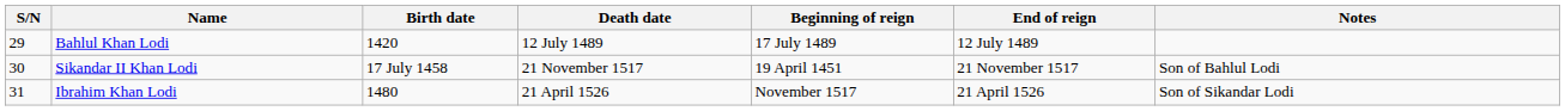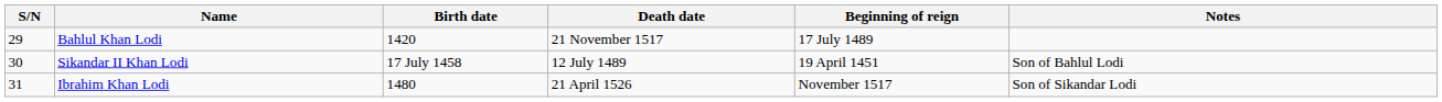 <table class=wikitable width="100%">
 <tr>
 <th width="3%" bgcolor="#CEDFF2">S/N</th>
 <th width="20%" bgcolor="#CEDFF2">Name</th>
 <th width="10%" bgcolor="#CEDFF2">Birth date</th>
 <th width="15%" bgcolor="#CEDFF2">Death date</th>
 <th width="13%" bgcolor="#CEDFF2">Beginning of reign</th>
-<th width="13%" bgcolor="#CEDFF2">End of reign</th>
 <th width="26%" bgcolor="#CEDFF2">Notes</th>
 </tr>
 <tr>
 <td>29</td>
 <td><a href='#'>Bahlul Khan Lodi</a></td>
 <td>1420</td>
-<td>12 July 1489</td>
+<td>21 November 1517</td>
 <td>17 July 1489</td>
-<td>12 July 1489</td>
 <td></td>
 </tr>
 <tr>
 <td>30</td>
 <td><a href='#'>Sikandar II Khan Lodi</a></td>
 <td>17 July 1458</td>
-<td>21 November 1517</td>
+<td>12 July 1489</td>
 <td>19 April 1451</td>
-<td>21 November 1517</td>
 <td>Son of Bahlul Lodi</td>
 </tr>
 <tr>
 <td>31</td>
 <td><a href='#'>Ibrahim Khan Lodi</a></td>
 <td>1480</td>
 <td>21 April 1526</td>
 <td>November 1517</td>
-<td>21 April 1526</td>
 <td>Son of Sikandar Lodi</td>
 </tr>
 </table>
